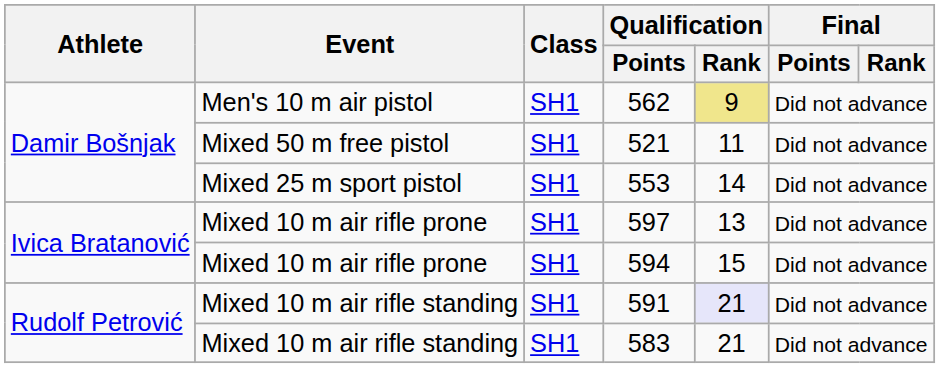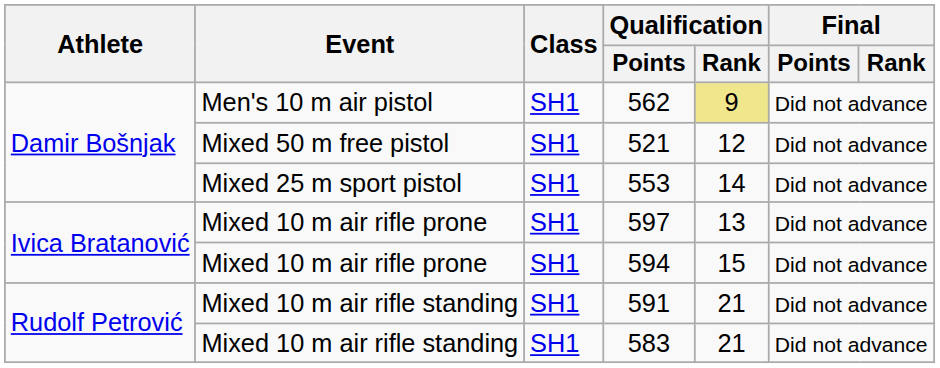 <table class="wikitable" border="1" style="font-size:90%">
 <tr>
 <th rowspan="2">Athlete</th>
 <th rowspan="2">Event</th>
 <th rowspan="2">Class</th>
 <th colspan=2>Qualification</th>
 <th colspan=2>Final</th>
 </tr>
 <tr style="font-size:95%">
 <th>Points</th>
 <th>Rank</th>
 <th>Points</th>
 <th>Rank</th>
 </tr>
 <tr>
 <td rowspan="3"><a href='#'>Damir Bošnjak</a></td>
 <td>Men's 10 m air pistol</td>
 <td><a href='#'>SH1</a></td>
 <td align=center>562</td>
 <td align=center style="background: khaki;">9</td>
 <td colspan=2 align=center><small>Did not advance</small></td>
 </tr>
 <tr>
 <td>Mixed 50 m free pistol</td>
 <td><a href='#'>SH1</a></td>
 <td align=center>521</td>
-<td align=center>11</td>
+<td align=center>12</td>
 <td colspan=2 align=center><small>Did not advance</small></td>
 </tr>
 <tr>
 <td>Mixed 25 m sport pistol</td>
 <td><a href='#'>SH1</a></td>
 <td align=center>553</td>
 <td align=center>14</td>
 <td colspan=2 align=center><small>Did not advance</small></td>
 </tr>
 <tr>
 <td rowspan="2"><a href='#'>Ivica Bratanović</a></td>
 <td>Mixed 10 m air rifle prone</td>
 <td><a href='#'>SH1</a></td>
 <td align=center>597</td>
 <td align=center>13</td>
 <td colspan=2 align=center><small>Did not advance</small></td>
 </tr>
 <tr>
 <td>Mixed 10 m air rifle prone</td>
 <td><a href='#'>SH1</a></td>
 <td align=center>594</td>
 <td align=center>15</td>
 <td colspan=2 align=center><small>Did not advance</small></td>
 </tr>
 <tr>
 <td rowspan="2"><a href='#'>Rudolf Petrović</a></td>
 <td>Mixed 10 m air rifle standing</td>
 <td><a href='#'>SH1</a></td>
 <td align=center>591</td>
-<td align=center style="background: lavender;">21</td>
+<td align=center>21</td>
 <td colspan=2 align=center><small>Did not advance</small></td>
 </tr>
 <tr>
 <td>Mixed 10 m air rifle standing</td>
 <td><a href='#'>SH1</a></td>
 <td align=center>583</td>
 <td align=center>21</td>
 <td colspan=2 align=center><small>Did not advance</small></td>
 </tr>
 </table>
